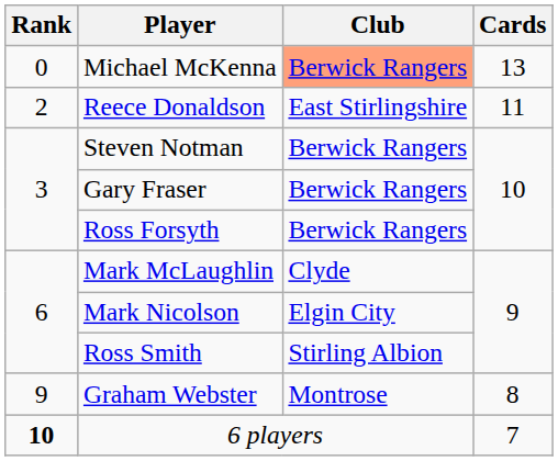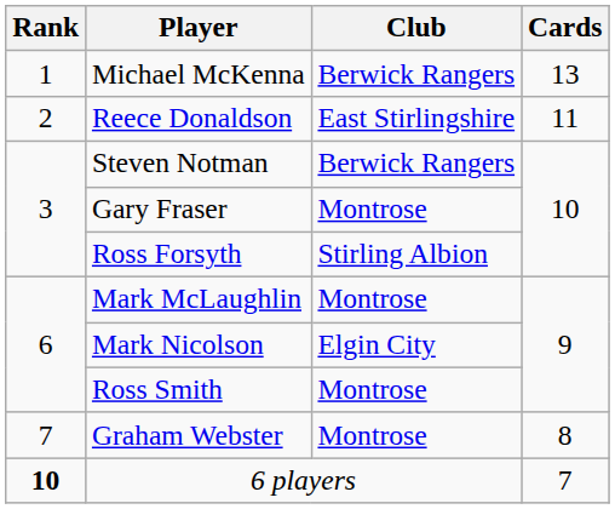 <table class="wikitable" style="text-align:center">
 <tr>
 <th>Rank</th>
 <th>Player</th>
 <th>Club</th>
 <th>Cards</th>
 </tr>
 <tr>
-<td>0</td>
+<td>1</td>
 <td align="left"> Michael McKenna</td>
-<td align="left" style="background: lightsalmon;"><a href='#'>Berwick Rangers</a></td>
+<td align="left"><a href='#'>Berwick Rangers</a></td>
 <td>13</td>
 </tr>
 <tr>
 <td>2</td>
 <td align="left"> <a href='#'>Reece Donaldson</a></td>
 <td align="left"><a href='#'>East Stirlingshire</a></td>
 <td>11</td>
 </tr>
 <tr>
 <td rowspan="3">3</td>
 <td align="left"> Steven Notman</td>
 <td align="left"><a href='#'>Berwick Rangers</a></td>
 <td rowspan="3">10</td>
 </tr>
 <tr>
 <td align="left"> Gary Fraser</td>
-<td align="left"><a href='#'>Berwick Rangers</a></td>
+<td align="left"><a href='#'>Montrose</a></td>
 </tr>
 <tr>
 <td align="left"> <a href='#'>Ross Forsyth</a></td>
-<td align="left"><a href='#'>Berwick Rangers</a></td>
+<td align="left"><a href='#'>Stirling Albion</a></td>
 </tr>
 <tr>
 <td rowspan="3">6</td>
 <td align="left"> <a href='#'>Mark McLaughlin</a></td>
-<td align="left"><a href='#'>Clyde</a></td>
+<td align="left"><a href='#'>Montrose</a></td>
 <td rowspan="3">9</td>
 </tr>
 <tr>
 <td align="left"> <a href='#'>Mark Nicolson</a></td>
 <td align="left"><a href='#'>Elgin City</a></td>
 </tr>
 <tr>
 <td align="left"> <a href='#'>Ross Smith</a></td>
-<td align="left"><a href='#'>Stirling Albion</a></td>
+<td align="left"><a href='#'>Montrose</a></td>
 </tr>
 <tr>
-<td>9</td>
+<td>7</td>
 <td align="left"> <a href='#'>Graham Webster</a></td>
 <td align="left"><a href='#'>Montrose</a></td>
 <td>8</td>
 </tr>
 <tr>
 <td><strong>10</strong></td>
 <td colspan="2"><em>6 players</em></td>
 <td>7</td>
 </tr>
 </table>
